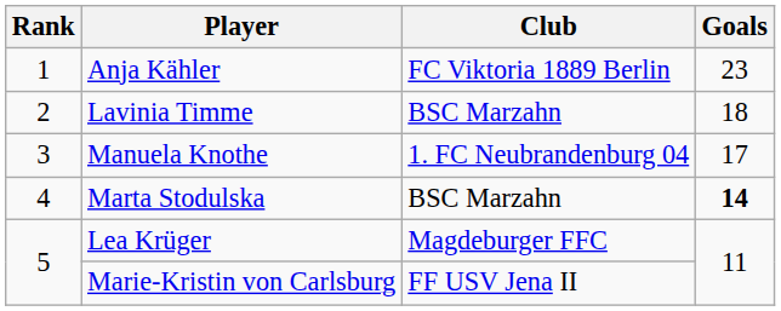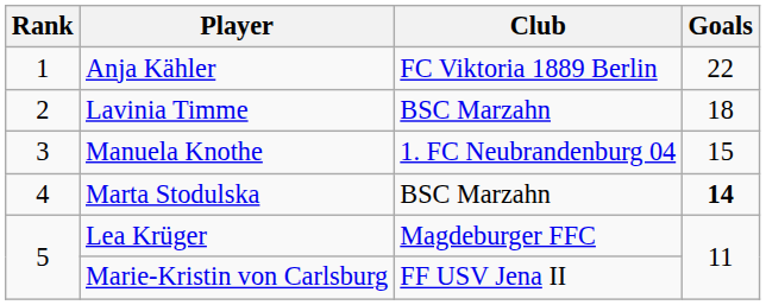 <table class="wikitable" style="text-align:center">
 <tr>
 <th>Rank</th>
 <th>Player</th>
 <th>Club</th>
 <th>Goals</th>
 </tr>
 <tr>
 <td>1</td>
 <td align="left"> <a href='#'>Anja Kähler</a></td>
 <td align="left"><a href='#'>FC Viktoria 1889 Berlin</a></td>
-<td>23</td>
+<td>22</td>
 </tr>
 <tr>
 <td>2</td>
 <td align="left"> <a href='#'>Lavinia Timme</a></td>
 <td align="left"><a href='#'>BSC Marzahn</a></td>
 <td>18</td>
 </tr>
 <tr>
 <td>3</td>
 <td align="left"> <a href='#'>Manuela Knothe</a></td>
 <td align="left"><a href='#'>1. FC Neubrandenburg 04</a></td>
-<td>17</td>
+<td>15</td>
 </tr>
 <tr>
 <td>4</td>
 <td align="left"> <a href='#'>Marta Stodulska</a></td>
 <td align="left">BSC Marzahn</td>
 <td><strong>14</strong></td>
 </tr>
 <tr>
 <td rowspan=2>5</td>
 <td align="left"> <a href='#'>Lea Krüger</a></td>
 <td align="left"><a href='#'>Magdeburger FFC</a></td>
 <td rowspan=2>11</td>
 </tr>
 <tr>
 <td align="left"> <a href='#'>Marie-Kristin von Carlsburg</a></td>
 <td align="left"><a href='#'>FF USV Jena</a> II</td>
 </tr>
 </table>
